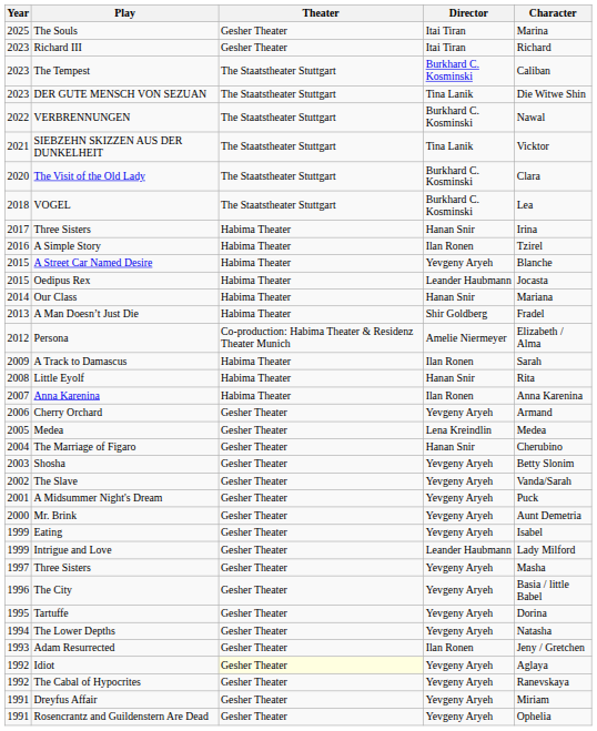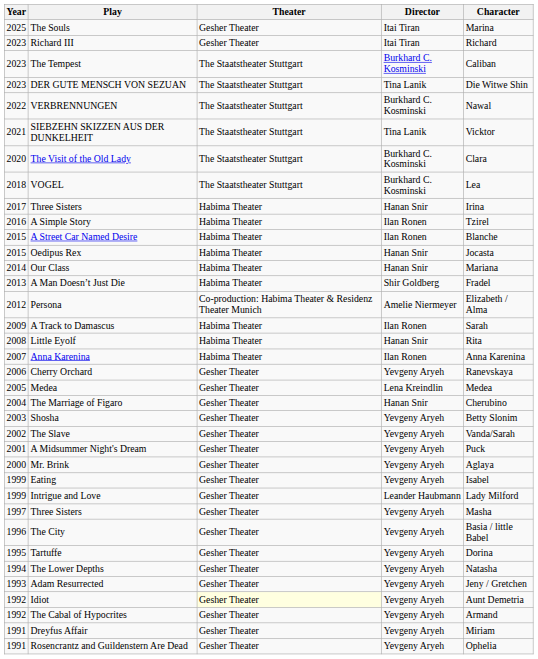 <table class="wikitable sortable">
 <tr>
 <th>Year</th>
 <th>Play</th>
 <th>Theater</th>
 <th>Director</th>
 <th>Character</th>
 </tr>
 <tr>
 <td>2025</td>
 <td>The Souls</td>
 <td>Gesher Theater</td>
 <td>Itai Tiran</td>
 <td>Marina</td>
 </tr>
 <tr>
 <td>2023</td>
 <td>Richard III</td>
 <td>Gesher Theater</td>
 <td>Itai Tiran</td>
 <td>Richard</td>
 </tr>
 <tr>
 <td>2023</td>
 <td>The Tempest</td>
 <td>The Staatstheater Stuttgart</td>
 <td><a href='#'>Burkhard C. Kosminski</a></td>
 <td>Caliban</td>
 </tr>
 <tr>
 <td>2023</td>
 <td>DER GUTE MENSCH VON SEZUAN</td>
 <td>The Staatstheater Stuttgart</td>
 <td>Tina Lanik</td>
 <td>Die Witwe Shin</td>
 </tr>
 <tr>
 <td>2022</td>
 <td>VERBRENNUNGEN</td>
 <td>The Staatstheater Stuttgart</td>
 <td>Burkhard C. Kosminski</td>
 <td>Nawal</td>
 </tr>
 <tr>
 <td>2021</td>
 <td>SIEBZEHN SKIZZEN AUS DER DUNKELHEIT</td>
 <td>The Staatstheater Stuttgart</td>
 <td>Tina Lanik</td>
 <td>Vicktor</td>
 </tr>
 <tr>
 <td>2020</td>
 <td><a href='#'>The Visit of the Old Lady</a></td>
 <td>The Staatstheater Stuttgart</td>
 <td>Burkhard C. Kosminski</td>
 <td>Clara</td>
 </tr>
 <tr>
 <td>2018</td>
 <td>VOGEL</td>
 <td>The Staatstheater Stuttgart</td>
 <td>Burkhard C. Kosminski</td>
 <td>Lea</td>
 </tr>
 <tr>
 <td>2017</td>
 <td>Three Sisters</td>
 <td>Habima Theater</td>
 <td>Hanan Snir</td>
 <td>Irina</td>
 </tr>
 <tr>
 <td>2016</td>
 <td>A Simple Story</td>
 <td>Habima Theater</td>
 <td>Ilan Ronen</td>
 <td>Tzirel</td>
 </tr>
 <tr>
 <td>2015</td>
 <td><a href='#'>A Street Car Named Desire</a></td>
 <td>Habima Theater</td>
-<td>Yevgeny Aryeh</td>
+<td>Ilan Ronen</td>
 <td>Blanche</td>
 </tr>
 <tr>
 <td>2015</td>
 <td>Oedipus Rex</td>
 <td>Habima Theater</td>
-<td>Leander Haubmann</td>
+<td>Hanan Snir</td>
 <td>Jocasta</td>
 </tr>
 <tr>
 <td>2014</td>
 <td>Our Class</td>
 <td>Habima Theater</td>
 <td>Hanan Snir</td>
 <td>Mariana</td>
 </tr>
 <tr>
 <td>2013</td>
 <td>A Man Doesn’t Just Die</td>
 <td>Habima Theater</td>
 <td>Shir Goldberg</td>
 <td>Fradel</td>
 </tr>
 <tr>
 <td>2012</td>
 <td>Persona</td>
 <td>Co-production: Habima Theater & Residenz Theater Munich</td>
 <td>Amelie Niermeyer</td>
 <td>Elizabeth / Alma</td>
 </tr>
 <tr>
 <td>2009</td>
 <td>A Track to Damascus</td>
 <td>Habima Theater</td>
 <td>Ilan Ronen</td>
 <td>Sarah</td>
 </tr>
 <tr>
 <td>2008</td>
 <td>Little Eyolf</td>
 <td>Habima Theater</td>
 <td>Hanan Snir</td>
 <td>Rita</td>
 </tr>
 <tr>
 <td>2007</td>
 <td><a href='#'>Anna Karenina</a></td>
 <td>Habima Theater</td>
 <td>Ilan Ronen</td>
 <td>Anna Karenina</td>
 </tr>
 <tr>
 <td>2006</td>
 <td>Cherry Orchard</td>
 <td>Gesher Theater</td>
 <td>Yevgeny Aryeh</td>
-<td>Armand</td>
+<td>Ranevskaya</td>
 </tr>
 <tr>
 <td>2005</td>
 <td>Medea</td>
 <td>Gesher Theater</td>
 <td>Lena Kreindlin</td>
 <td>Medea</td>
 </tr>
 <tr>
 <td>2004</td>
 <td>The Marriage of Figaro</td>
 <td>Gesher Theater</td>
 <td>Hanan Snir</td>
 <td>Cherubino</td>
 </tr>
 <tr>
 <td>2003</td>
 <td>Shosha</td>
 <td>Gesher Theater</td>
 <td>Yevgeny Aryeh</td>
 <td>Betty Slonim</td>
 </tr>
 <tr>
 <td>2002</td>
 <td>The Slave</td>
 <td>Gesher Theater</td>
 <td>Yevgeny Aryeh</td>
 <td>Vanda/Sarah</td>
 </tr>
 <tr>
 <td>2001</td>
 <td>A Midsummer Night's Dream</td>
 <td>Gesher Theater</td>
 <td>Yevgeny Aryeh</td>
 <td>Puck</td>
 </tr>
 <tr>
 <td>2000</td>
 <td>Mr. Brink</td>
 <td>Gesher Theater</td>
 <td>Yevgeny Aryeh</td>
-<td>Aunt Demetria</td>
+<td>Aglaya</td>
 </tr>
 <tr>
 <td>1999</td>
 <td>Eating</td>
 <td>Gesher Theater</td>
 <td>Yevgeny Aryeh</td>
 <td>Isabel</td>
 </tr>
 <tr>
 <td>1999</td>
 <td>Intrigue and Love</td>
 <td>Gesher Theater</td>
 <td>Leander Haubmann</td>
 <td>Lady Milford</td>
 </tr>
 <tr>
 <td>1997</td>
 <td>Three Sisters</td>
 <td>Gesher Theater</td>
 <td>Yevgeny Aryeh</td>
 <td>Masha</td>
 </tr>
 <tr>
 <td>1996</td>
 <td>The City</td>
 <td>Gesher Theater</td>
 <td>Yevgeny Aryeh</td>
 <td>Basia / little Babel</td>
 </tr>
 <tr>
 <td>1995</td>
 <td>Tartuffe</td>
 <td>Gesher Theater</td>
 <td>Yevgeny Aryeh</td>
 <td>Dorina</td>
 </tr>
 <tr>
 <td>1994</td>
 <td>The Lower Depths</td>
 <td>Gesher Theater</td>
 <td>Yevgeny Aryeh</td>
 <td>Natasha</td>
 </tr>
 <tr>
 <td>1993</td>
 <td>Adam Resurrected</td>
 <td>Gesher Theater</td>
-<td>Ilan Ronen</td>
+<td>Yevgeny Aryeh</td>
 <td>Jeny / Gretchen</td>
 </tr>
 <tr>
 <td>1992</td>
 <td>Idiot</td>
 <td style="background: lightyellow;">Gesher Theater</td>
 <td>Yevgeny Aryeh</td>
-<td>Aglaya</td>
+<td>Aunt Demetria</td>
 </tr>
 <tr>
 <td>1992</td>
 <td>The Cabal of Hypocrites</td>
 <td>Gesher Theater</td>
 <td>Yevgeny Aryeh</td>
-<td>Ranevskaya</td>
+<td>Armand</td>
 </tr>
 <tr>
 <td>1991</td>
 <td>Dreyfus Affair</td>
 <td>Gesher Theater</td>
 <td>Yevgeny Aryeh</td>
 <td>Miriam</td>
 </tr>
 <tr>
 <td>1991</td>
 <td>Rosencrantz and Guildenstern Are Dead</td>
 <td>Gesher Theater</td>
 <td>Yevgeny Aryeh</td>
 <td>Ophelia</td>
 </tr>
 </table>
